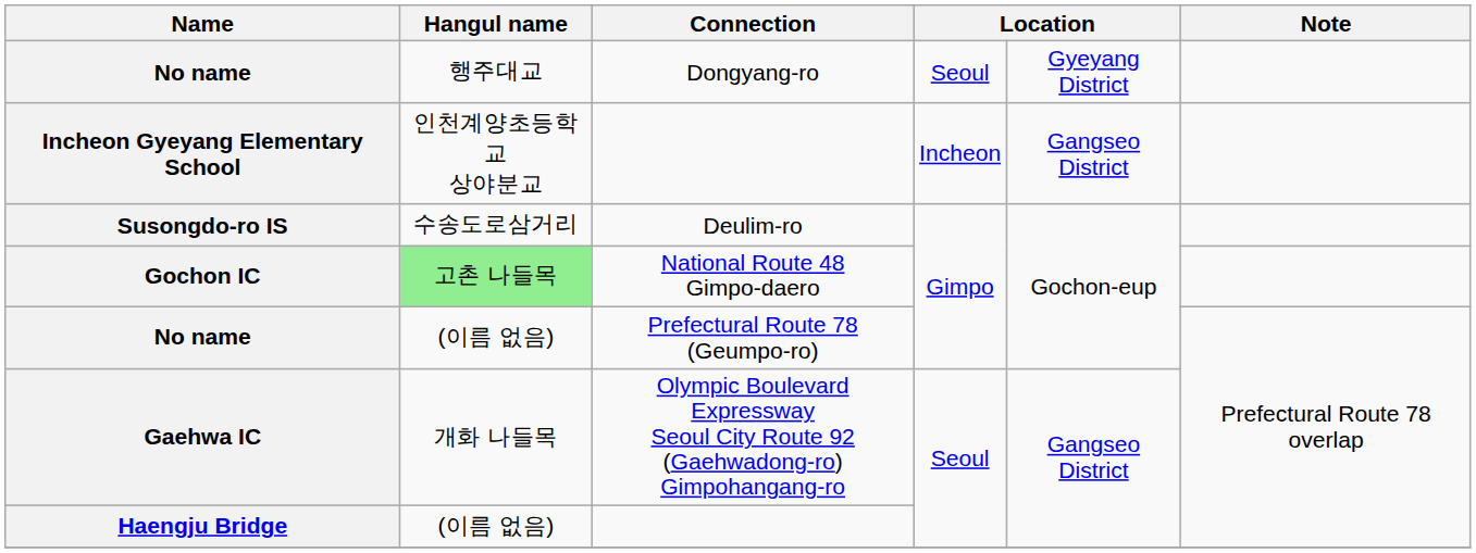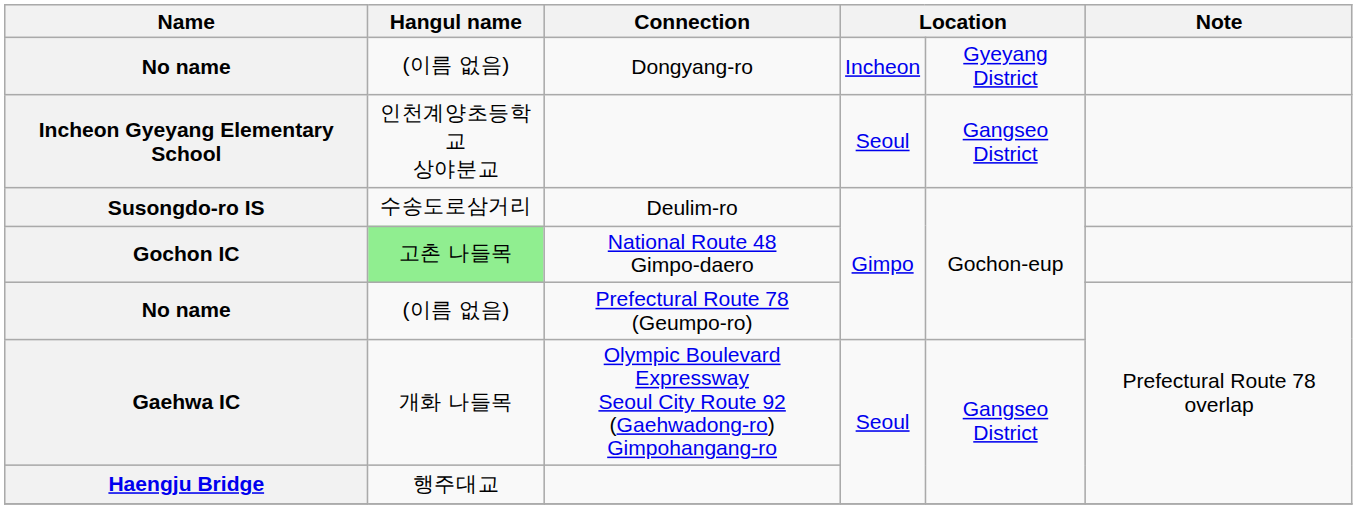 <table class="wikitable" style="font-size: 85%; text-align: center;">
 <tr>
 <th>Name</th>
 <th>Hangul name</th>
 <th>Connection</th>
 <th colspan="2">Location</th>
 <th>Note</th>
 </tr>
 <tr>
 <th>No name</th>
-<td>행주대교</td>
+<td>(이름 없음)</td>
 <td>Dongyang-ro</td>
-<td><a href='#'>Seoul</a></td>
+<td><a href='#'>Incheon</a></td>
 <td><a href='#'>Gyeyang District</a></td>
 <td></td>
 </tr>
 <tr>
 <th>Incheon Gyeyang Elementary School</th>
 <td>인천계양초등학교<br>상야분교</td>
 <td></td>
-<td><a href='#'>Incheon</a></td>
+<td><a href='#'>Seoul</a></td>
 <td><a href='#'>Gangseo District</a></td>
 <td></td>
 </tr>
 <tr>
 <th>Susongdo-ro IS</th>
 <td>수송도로삼거리</td>
 <td>Deulim-ro</td>
 <td rowspan=3><a href='#'>Gimpo</a></td>
 <td rowspan=3>Gochon-eup</td>
 <td></td>
 </tr>
 <tr>
 <th>Gochon IC</th>
 <td style="background: lightgreen;">고촌 나들목</td>
 <td><a href='#'>National Route 48</a><br>Gimpo-daero</td>
 <td></td>
 </tr>
 <tr>
 <th>No name</th>
 <td>(이름 없음)</td>
 <td><a href='#'>Prefectural Route 78</a><br>(Geumpo-ro)</td>
 <td rowspan=3>Prefectural Route 78 overlap</td>
 </tr>
 <tr>
 <th>Gaehwa IC</th>
 <td>개화 나들목</td>
 <td><a href='#'>Olympic Boulevard Expressway</a><br><a href='#'>Seoul City Route 92</a><br>(<a href='#'>Gaehwadong-ro</a>)<br><a href='#'>Gimpohangang-ro</a></td>
 <td rowspan=2><a href='#'>Seoul</a></td>
 <td rowspan=2><a href='#'>Gangseo District</a></td>
 </tr>
 <tr>
 <th><a href='#'>Haengju Bridge</a></th>
-<td>(이름 없음)</td>
+<td>행주대교</td>
 <td></td>
 </tr>
 <tr>
 </tr>
 </table>
